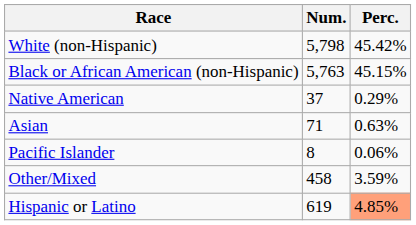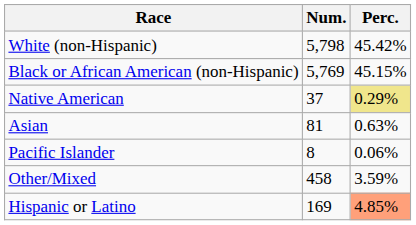 <table class="wikitable">
 <tr>
 <th>Race</th>
 <th>Num.</th>
 <th>Perc.</th>
 </tr>
 <tr>
 <td><a href='#'>White</a> (non-Hispanic)</td>
 <td>5,798</td>
 <td>45.42%</td>
 </tr>
 <tr>
 <td><a href='#'>Black or African American</a> (non-Hispanic)</td>
-<td>5,763</td>
+<td>5,769</td>
 <td>45.15%</td>
 </tr>
 <tr>
 <td><a href='#'>Native American</a></td>
 <td>37</td>
-<td>0.29%</td>
+<td style="background: khaki;">0.29%</td>
 </tr>
 <tr>
 <td><a href='#'>Asian</a></td>
-<td>71</td>
+<td>81</td>
 <td>0.63%</td>
 </tr>
 <tr>
 <td><a href='#'>Pacific Islander</a></td>
 <td>8</td>
 <td>0.06%</td>
 </tr>
 <tr>
 <td><a href='#'>Other/Mixed</a></td>
 <td>458</td>
 <td>3.59%</td>
 </tr>
 <tr>
 <td><a href='#'>Hispanic</a> or <a href='#'>Latino</a></td>
-<td>619</td>
+<td>169</td>
 <td style="background: lightsalmon;">4.85%</td>
 </tr>
 </table>
